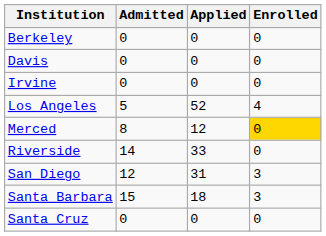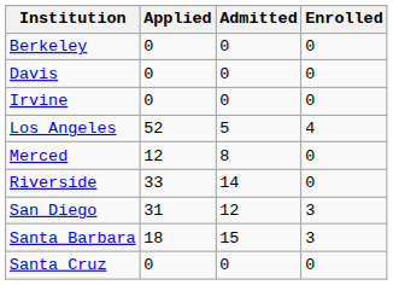 <table class="wikitable sortable" style="font-size: 90%">
 <tr>
 <th>Institution</th>
+<th>Applied</th>
 <th>Admitted</th>
-<th>Applied</th>
 <th>Enrolled</th>
 </tr>
 <tr>
 <td><a href='#'>Berkeley</a></td>
 <td>0</td>
 <td>0</td>
 <td>0</td>
 </tr>
 <tr>
 <td><a href='#'>Davis</a></td>
 <td>0</td>
 <td>0</td>
 <td>0</td>
 </tr>
 <tr>
 <td><a href='#'>Irvine</a></td>
 <td>0</td>
 <td>0</td>
 <td>0</td>
 </tr>
 <tr>
 <td><a href='#'>Los Angeles</a></td>
+<td>52</td>
 <td>5</td>
-<td>52</td>
 <td>4</td>
 </tr>
 <tr>
 <td><a href='#'>Merced</a></td>
+<td>12</td>
 <td>8</td>
-<td>12</td>
-<td style="background: gold;">0</td>
+<td>0</td>
 </tr>
 <tr>
 <td><a href='#'>Riverside</a></td>
+<td>33</td>
 <td>14</td>
-<td>33</td>
 <td>0</td>
 </tr>
 <tr>
 <td><a href='#'>San Diego</a></td>
+<td>31</td>
 <td>12</td>
-<td>31</td>
 <td>3</td>
 </tr>
 <tr>
 <td><a href='#'>Santa Barbara</a></td>
+<td>18</td>
 <td>15</td>
-<td>18</td>
 <td>3</td>
 </tr>
 <tr>
 <td><a href='#'>Santa Cruz</a></td>
 <td>0</td>
 <td>0</td>
 <td>0</td>
 </tr>
 </table>
